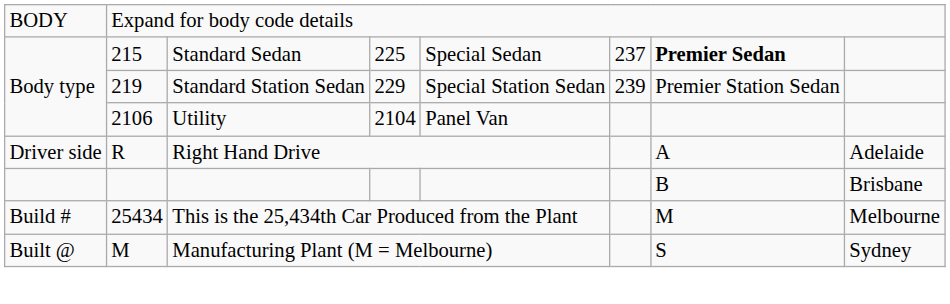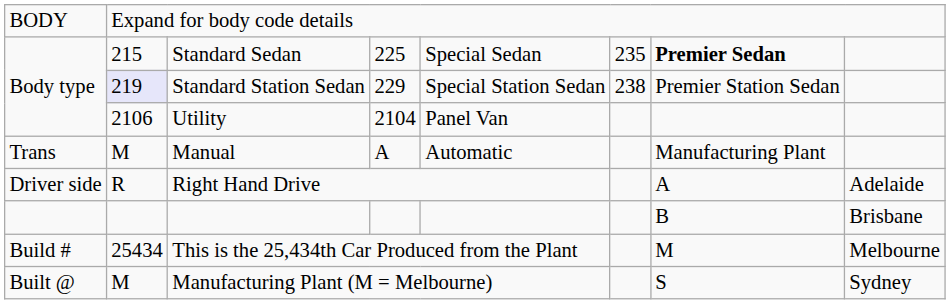 <table class="wikitable mw-collapsible mw-collapsed">
 <tr>
 <td>BODY</td>
 <td colspan="7">Expand for body code details</td>
 </tr>
 <tr>
 <td rowspan="3">Body type</td>
 <td>215</td>
 <td>Standard Sedan</td>
 <td>225</td>
 <td>Special Sedan</td>
-<td>237</td>
+<td>235</td>
 <td><strong>Premier Sedan</strong></td>
 <td></td>
 </tr>
 <tr>
-<td>219</td>
+<td style="background: lavender;">219</td>
 <td>Standard Station  Sedan</td>
 <td>229</td>
 <td>Special Station Sedan</td>
-<td>239</td>
+<td>238</td>
 <td>Premier Station Sedan</td>
 <td></td>
 </tr>
 <tr>
 <td>2106</td>
 <td>Utility</td>
 <td>2104</td>
 <td>Panel Van</td>
 <td></td>
 <td></td>
+<td></td>
+</tr>
+<tr>
+<td>Trans</td>
+<td>M</td>
+<td>Manual</td>
+<td>A</td>
+<td>Automatic</td>
+<td></td>
+<td>Manufacturing Plant</td>
 <td></td>
 </tr>
 <tr>
 <td>Driver side</td>
 <td>R</td>
 <td colspan="3">Right Hand Drive</td>
 <td></td>
 <td>A</td>
 <td>Adelaide</td>
 </tr>
 <tr>
 <td></td>
 <td></td>
 <td></td>
 <td></td>
 <td></td>
 <td></td>
 <td>B</td>
 <td>Brisbane</td>
 </tr>
 <tr>
 <td>Build #</td>
 <td>25434</td>
 <td colspan="3">This is the 25,434th Car Produced from the Plant</td>
 <td></td>
 <td>M</td>
 <td>Melbourne</td>
 </tr>
 <tr>
 <td>Built @</td>
 <td>M</td>
 <td colspan="3">Manufacturing Plant (M = Melbourne)</td>
 <td></td>
 <td>S</td>
 <td>Sydney</td>
 </tr>
 </table>
